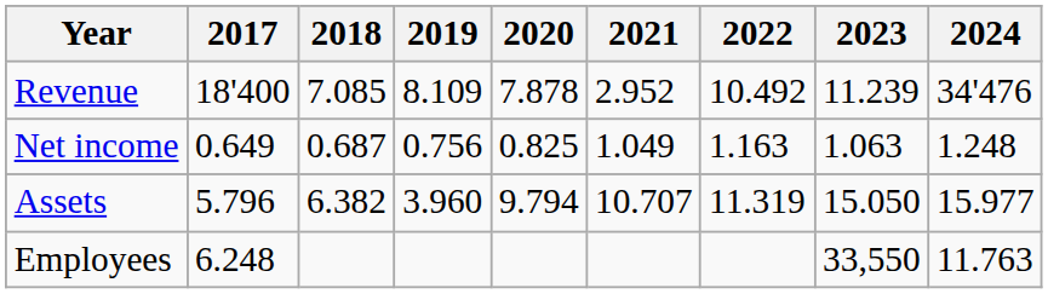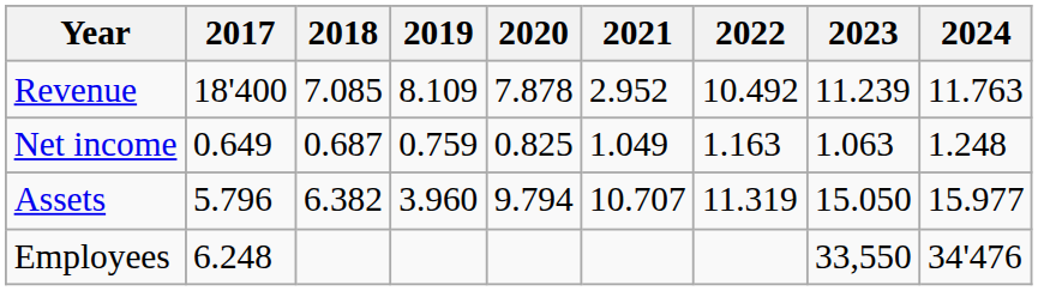 <table class="wikitable">
 <tr>
 <th>Year</th>
 <th>2017</th>
 <th>2018</th>
 <th>2019</th>
 <th>2020</th>
 <th>2021</th>
 <th>2022</th>
 <th>2023</th>
 <th>2024</th>
 </tr>
 <tr>
 <td><a href='#'>Revenue</a></td>
 <td>18'400</td>
 <td>7.085</td>
 <td>8.109</td>
 <td>7.878</td>
 <td>2.952</td>
 <td>10.492</td>
 <td>11.239</td>
-<td>34'476</td>
+<td>11.763</td>
 </tr>
 <tr>
 <td><a href='#'>Net income</a></td>
 <td>0.649</td>
 <td>0.687</td>
-<td>0.756</td>
+<td>0.759</td>
 <td>0.825</td>
 <td>1.049</td>
 <td>1.163</td>
 <td>1.063</td>
 <td>1.248</td>
 </tr>
 <tr>
 <td><a href='#'>Assets</a></td>
 <td>5.796</td>
 <td>6.382</td>
 <td>3.960</td>
 <td>9.794</td>
 <td>10.707</td>
 <td>11.319</td>
 <td>15.050</td>
 <td>15.977</td>
 </tr>
 <tr>
 <td>Employees</td>
 <td>6.248</td>
 <td></td>
 <td></td>
 <td></td>
 <td></td>
 <td></td>
 <td>33,550</td>
-<td>11.763</td>
+<td>34'476</td>
 </tr>
 </table>
